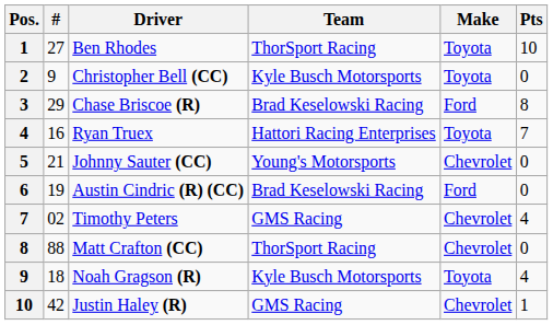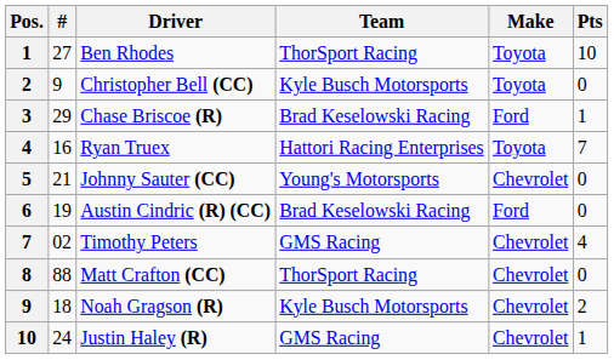 <table class="wikitable" style="font-size:95%">
 <tr>
 <th>Pos.</th>
 <th>#</th>
 <th>Driver</th>
 <th>Team</th>
 <th>Make</th>
 <th>Pts</th>
 </tr>
 <tr>
 <th>1</th>
 <td>27</td>
 <td><a href='#'>Ben Rhodes</a></td>
 <td><a href='#'>ThorSport Racing</a></td>
 <td><a href='#'>Toyota</a></td>
 <td>10</td>
 </tr>
 <tr>
 <th>2</th>
 <td>9</td>
 <td><a href='#'>Christopher Bell</a> <strong>(CC)</strong></td>
 <td><a href='#'>Kyle Busch Motorsports</a></td>
 <td><a href='#'>Toyota</a></td>
 <td>0</td>
 </tr>
 <tr>
 <th>3</th>
 <td>29</td>
 <td><a href='#'>Chase Briscoe</a> <strong>(R)</strong></td>
 <td><a href='#'>Brad Keselowski Racing</a></td>
 <td><a href='#'>Ford</a></td>
-<td>8</td>
+<td>1</td>
 </tr>
 <tr>
 <th>4</th>
 <td>16</td>
 <td><a href='#'>Ryan Truex</a></td>
 <td><a href='#'>Hattori Racing Enterprises</a></td>
 <td><a href='#'>Toyota</a></td>
 <td>7</td>
 </tr>
 <tr>
 <th>5</th>
 <td>21</td>
 <td><a href='#'>Johnny Sauter</a> <strong>(CC)</strong></td>
 <td><a href='#'>Young's Motorsports</a></td>
 <td><a href='#'>Chevrolet</a></td>
 <td>0</td>
 </tr>
 <tr>
 <th>6</th>
 <td>19</td>
 <td><a href='#'>Austin Cindric</a> <strong>(R) (CC)</strong></td>
 <td><a href='#'>Brad Keselowski Racing</a></td>
 <td><a href='#'>Ford</a></td>
 <td>0</td>
 </tr>
 <tr>
 <th>7</th>
 <td>02</td>
 <td><a href='#'>Timothy Peters</a></td>
 <td><a href='#'>GMS Racing</a></td>
 <td><a href='#'>Chevrolet</a></td>
 <td>4</td>
 </tr>
 <tr>
 <th>8</th>
 <td>88</td>
 <td><a href='#'>Matt Crafton</a> <strong>(CC)</strong></td>
 <td><a href='#'>ThorSport Racing</a></td>
 <td><a href='#'>Chevrolet</a></td>
 <td>0</td>
 </tr>
 <tr>
 <th>9</th>
 <td>18</td>
 <td><a href='#'>Noah Gragson</a> <strong>(R)</strong></td>
 <td><a href='#'>Kyle Busch Motorsports</a></td>
-<td><a href='#'>Toyota</a></td>
-<td>4</td>
+<td><a href='#'>Chevrolet</a></td>
+<td>2</td>
 </tr>
 <tr>
 <th>10</th>
-<td>42</td>
+<td>24</td>
 <td><a href='#'>Justin Haley</a> <strong>(R)</strong></td>
 <td><a href='#'>GMS Racing</a></td>
 <td><a href='#'>Chevrolet</a></td>
 <td>1</td>
 </tr>
 </table>
